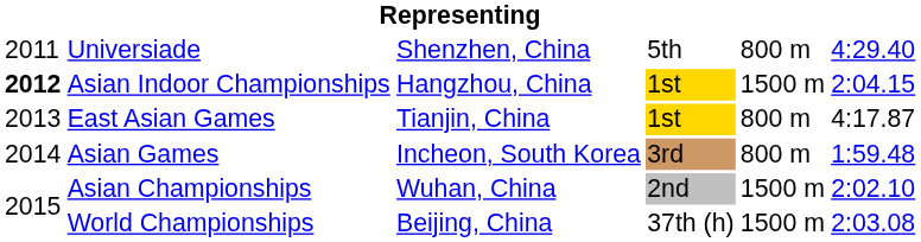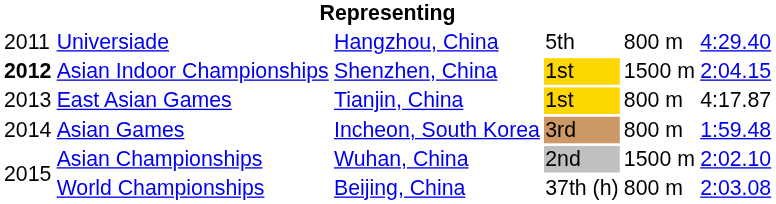 <table>
 <tr>
 <th colspan="6">Representing </th>
 </tr>
 <tr>
 <td>2011</td>
 <td><a href='#'>Universiade</a></td>
-<td><a href='#'>Shenzhen, China</a></td>
+<td><a href='#'>Hangzhou, China</a></td>
 <td>5th</td>
 <td>800 m</td>
 <td><a href='#'>4:29.40</a></td>
 </tr>
 <tr>
 <td><strong>2012</strong></td>
 <td><a href='#'>Asian Indoor Championships</a></td>
-<td><a href='#'>Hangzhou, China</a></td>
+<td><a href='#'>Shenzhen, China</a></td>
 <td bgcolor=gold>1st</td>
 <td>1500 m</td>
 <td><a href='#'>2:04.15</a></td>
 </tr>
 <tr>
 <td>2013</td>
 <td><a href='#'>East Asian Games</a></td>
 <td><a href='#'>Tianjin, China</a></td>
 <td bgcolor=gold>1st</td>
 <td>800 m</td>
 <td>4:17.87</td>
 </tr>
 <tr>
 <td>2014</td>
 <td><a href='#'>Asian Games</a></td>
 <td><a href='#'>Incheon, South Korea</a></td>
 <td bgcolor=cc9966>3rd</td>
 <td>800 m</td>
 <td><a href='#'>1:59.48</a></td>
 </tr>
 <tr>
 <td rowspan=2>2015</td>
 <td><a href='#'>Asian Championships</a></td>
 <td><a href='#'>Wuhan, China</a></td>
 <td bgcolor=silver>2nd</td>
 <td>1500 m</td>
 <td><a href='#'>2:02.10</a></td>
 </tr>
 <tr>
 <td><a href='#'>World Championships</a></td>
 <td><a href='#'>Beijing, China</a></td>
 <td>37th (h)</td>
-<td>1500 m</td>
+<td>800 m</td>
 <td><a href='#'>2:03.08</a></td>
 </tr>
 </table>
